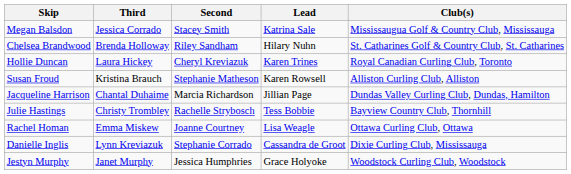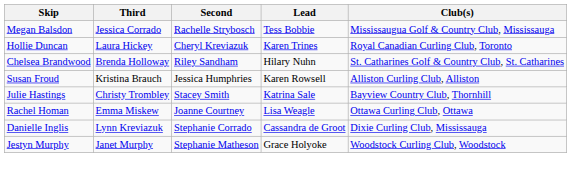 <table class="wikitable">
 <tr>
 <th>Skip</th>
 <th>Third</th>
 <th>Second</th>
 <th>Lead</th>
 <th>Club(s)</th>
 </tr>
 <tr>
 <td><a href='#'>Megan Balsdon</a></td>
 <td><a href='#'>Jessica Corrado</a></td>
-<td><a href='#'>Stacey Smith</a></td>
-<td><a href='#'>Katrina Sale</a></td>
+<td><a href='#'>Rachelle Strybosch</a></td>
+<td><a href='#'>Tess Bobbie</a></td>
 <td><a href='#'>Mississaugua Golf & Country Club</a>, <a href='#'>Mississauga</a></td>
+</tr>
+<tr>
+<td><a href='#'>Hollie Duncan</a></td>
+<td><a href='#'>Laura Hickey</a></td>
+<td><a href='#'>Cheryl Kreviazuk</a></td>
+<td><a href='#'>Karen Trines</a></td>
+<td><a href='#'>Royal Canadian Curling Club</a>, <a href='#'>Toronto</a></td>
 </tr>
 <tr>
 <td><a href='#'>Chelsea Brandwood</a></td>
 <td><a href='#'>Brenda Holloway</a></td>
 <td><a href='#'>Riley Sandham</a></td>
 <td>Hilary Nuhn</td>
 <td><a href='#'>St. Catharines Golf & Country Club</a>, <a href='#'>St. Catharines</a></td>
 </tr>
 <tr>
-<td><a href='#'>Hollie Duncan</a></td>
-<td><a href='#'>Laura Hickey</a></td>
-<td><a href='#'>Cheryl Kreviazuk</a></td>
-<td><a href='#'>Karen Trines</a></td>
-<td><a href='#'>Royal Canadian Curling Club</a>, <a href='#'>Toronto</a></td>
-</tr>
-<tr>
 <td><a href='#'>Susan Froud</a></td>
 <td>Kristina Brauch</td>
-<td><a href='#'>Stephanie Matheson</a></td>
+<td>Jessica Humphries</td>
 <td>Karen Rowsell</td>
 <td><a href='#'>Alliston Curling Club</a>, <a href='#'>Alliston</a></td>
 </tr>
 <tr>
-<td><a href='#'>Jacqueline Harrison</a></td>
-<td><a href='#'>Chantal Duhaime</a></td>
-<td>Marcia Richardson</td>
-<td>Jillian Page</td>
-<td><a href='#'>Dundas Valley Curling Club</a>, <a href='#'>Dundas, Hamilton</a></td>
-</tr>
-<tr>
 <td><a href='#'>Julie Hastings</a></td>
 <td><a href='#'>Christy Trombley</a></td>
-<td><a href='#'>Rachelle Strybosch</a></td>
-<td><a href='#'>Tess Bobbie</a></td>
+<td><a href='#'>Stacey Smith</a></td>
+<td><a href='#'>Katrina Sale</a></td>
 <td><a href='#'>Bayview Country Club</a>, <a href='#'>Thornhill</a></td>
 </tr>
 <tr>
 <td><a href='#'>Rachel Homan</a></td>
 <td><a href='#'>Emma Miskew</a></td>
 <td><a href='#'>Joanne Courtney</a></td>
 <td><a href='#'>Lisa Weagle</a></td>
 <td><a href='#'>Ottawa Curling Club</a>, <a href='#'>Ottawa</a></td>
 </tr>
 <tr>
 <td><a href='#'>Danielle Inglis</a></td>
 <td><a href='#'>Lynn Kreviazuk</a></td>
 <td><a href='#'>Stephanie Corrado</a></td>
 <td><a href='#'>Cassandra de Groot</a></td>
 <td><a href='#'>Dixie Curling Club</a>, <a href='#'>Mississauga</a></td>
 </tr>
 <tr>
 <td><a href='#'>Jestyn Murphy</a></td>
 <td><a href='#'>Janet Murphy</a></td>
-<td>Jessica Humphries</td>
+<td><a href='#'>Stephanie Matheson</a></td>
 <td>Grace Holyoke</td>
 <td><a href='#'>Woodstock Curling Club</a>, <a href='#'>Woodstock</a></td>
 </tr>
 </table>
